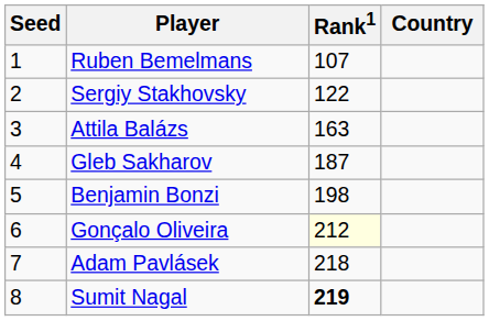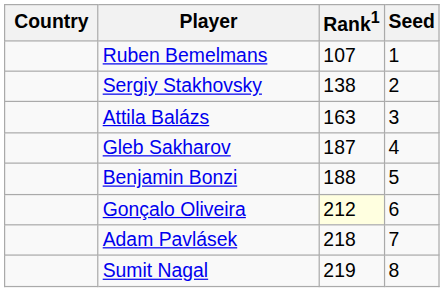 <table class="sortable wikitable">
 <tr>
-<th>Seed</th>
+<th width="70">Country</th>
 <th width="175">Player</th>
 <th>Rank<sup>1</sup></th>
-<th width="70">Country</th>
+<th>Seed</th>
 </tr>
 <tr>
-<td>1</td>
+<td></td>
 <td><a href='#'>Ruben Bemelmans</a></td>
 <td>107</td>
-<td></td>
+<td>1</td>
 </tr>
 <tr>
+<td></td>
+<td><a href='#'>Sergiy Stakhovsky</a></td>
+<td>138</td>
 <td>2</td>
-<td><a href='#'>Sergiy Stakhovsky</a></td>
-<td>122</td>
-<td></td>
 </tr>
 <tr>
-<td>3</td>
+<td></td>
 <td><a href='#'>Attila Balázs</a></td>
 <td>163</td>
-<td></td>
+<td>3</td>
 </tr>
 <tr>
-<td>4</td>
+<td></td>
 <td><a href='#'>Gleb Sakharov</a></td>
 <td>187</td>
-<td></td>
+<td>4</td>
 </tr>
 <tr>
+<td></td>
+<td><a href='#'>Benjamin Bonzi</a></td>
+<td>188</td>
 <td>5</td>
-<td><a href='#'>Benjamin Bonzi</a></td>
-<td>198</td>
-<td></td>
 </tr>
 <tr>
-<td>6</td>
+<td></td>
 <td><a href='#'>Gonçalo Oliveira</a></td>
 <td style="background: lightyellow;">212</td>
-<td></td>
+<td>6</td>
 </tr>
 <tr>
-<td>7</td>
+<td></td>
 <td><a href='#'>Adam Pavlásek</a></td>
 <td>218</td>
-<td></td>
+<td>7</td>
 </tr>
 <tr>
+<td></td>
+<td><a href='#'>Sumit Nagal</a></td>
+<td>219</td>
 <td>8</td>
-<td><a href='#'>Sumit Nagal</a></td>
-<td><strong>219</strong></td>
-<td></td>
 </tr>
 </table>
